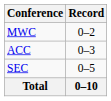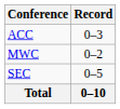 <table class="wikitable">
 <tr>
 <th>Conference</th>
 <th>Record</th>
 </tr>
 <tr>
+<td><a href='#'>ACC</a></td>
+<td align=center>0–3</td>
+</tr>
+<tr>
 <td><a href='#'>MWC</a></td>
 <td align=center>0–2</td>
-</tr>
-<tr>
-<td><a href='#'>ACC</a></td>
-<td align=center>0–3</td>
 </tr>
 <tr>
 <td><a href='#'>SEC</a></td>
 <td align=center>0–5</td>
 </tr>
 <tr>
 <th>Total</th>
 <th>0–10</th>
 </tr>
 </table>
